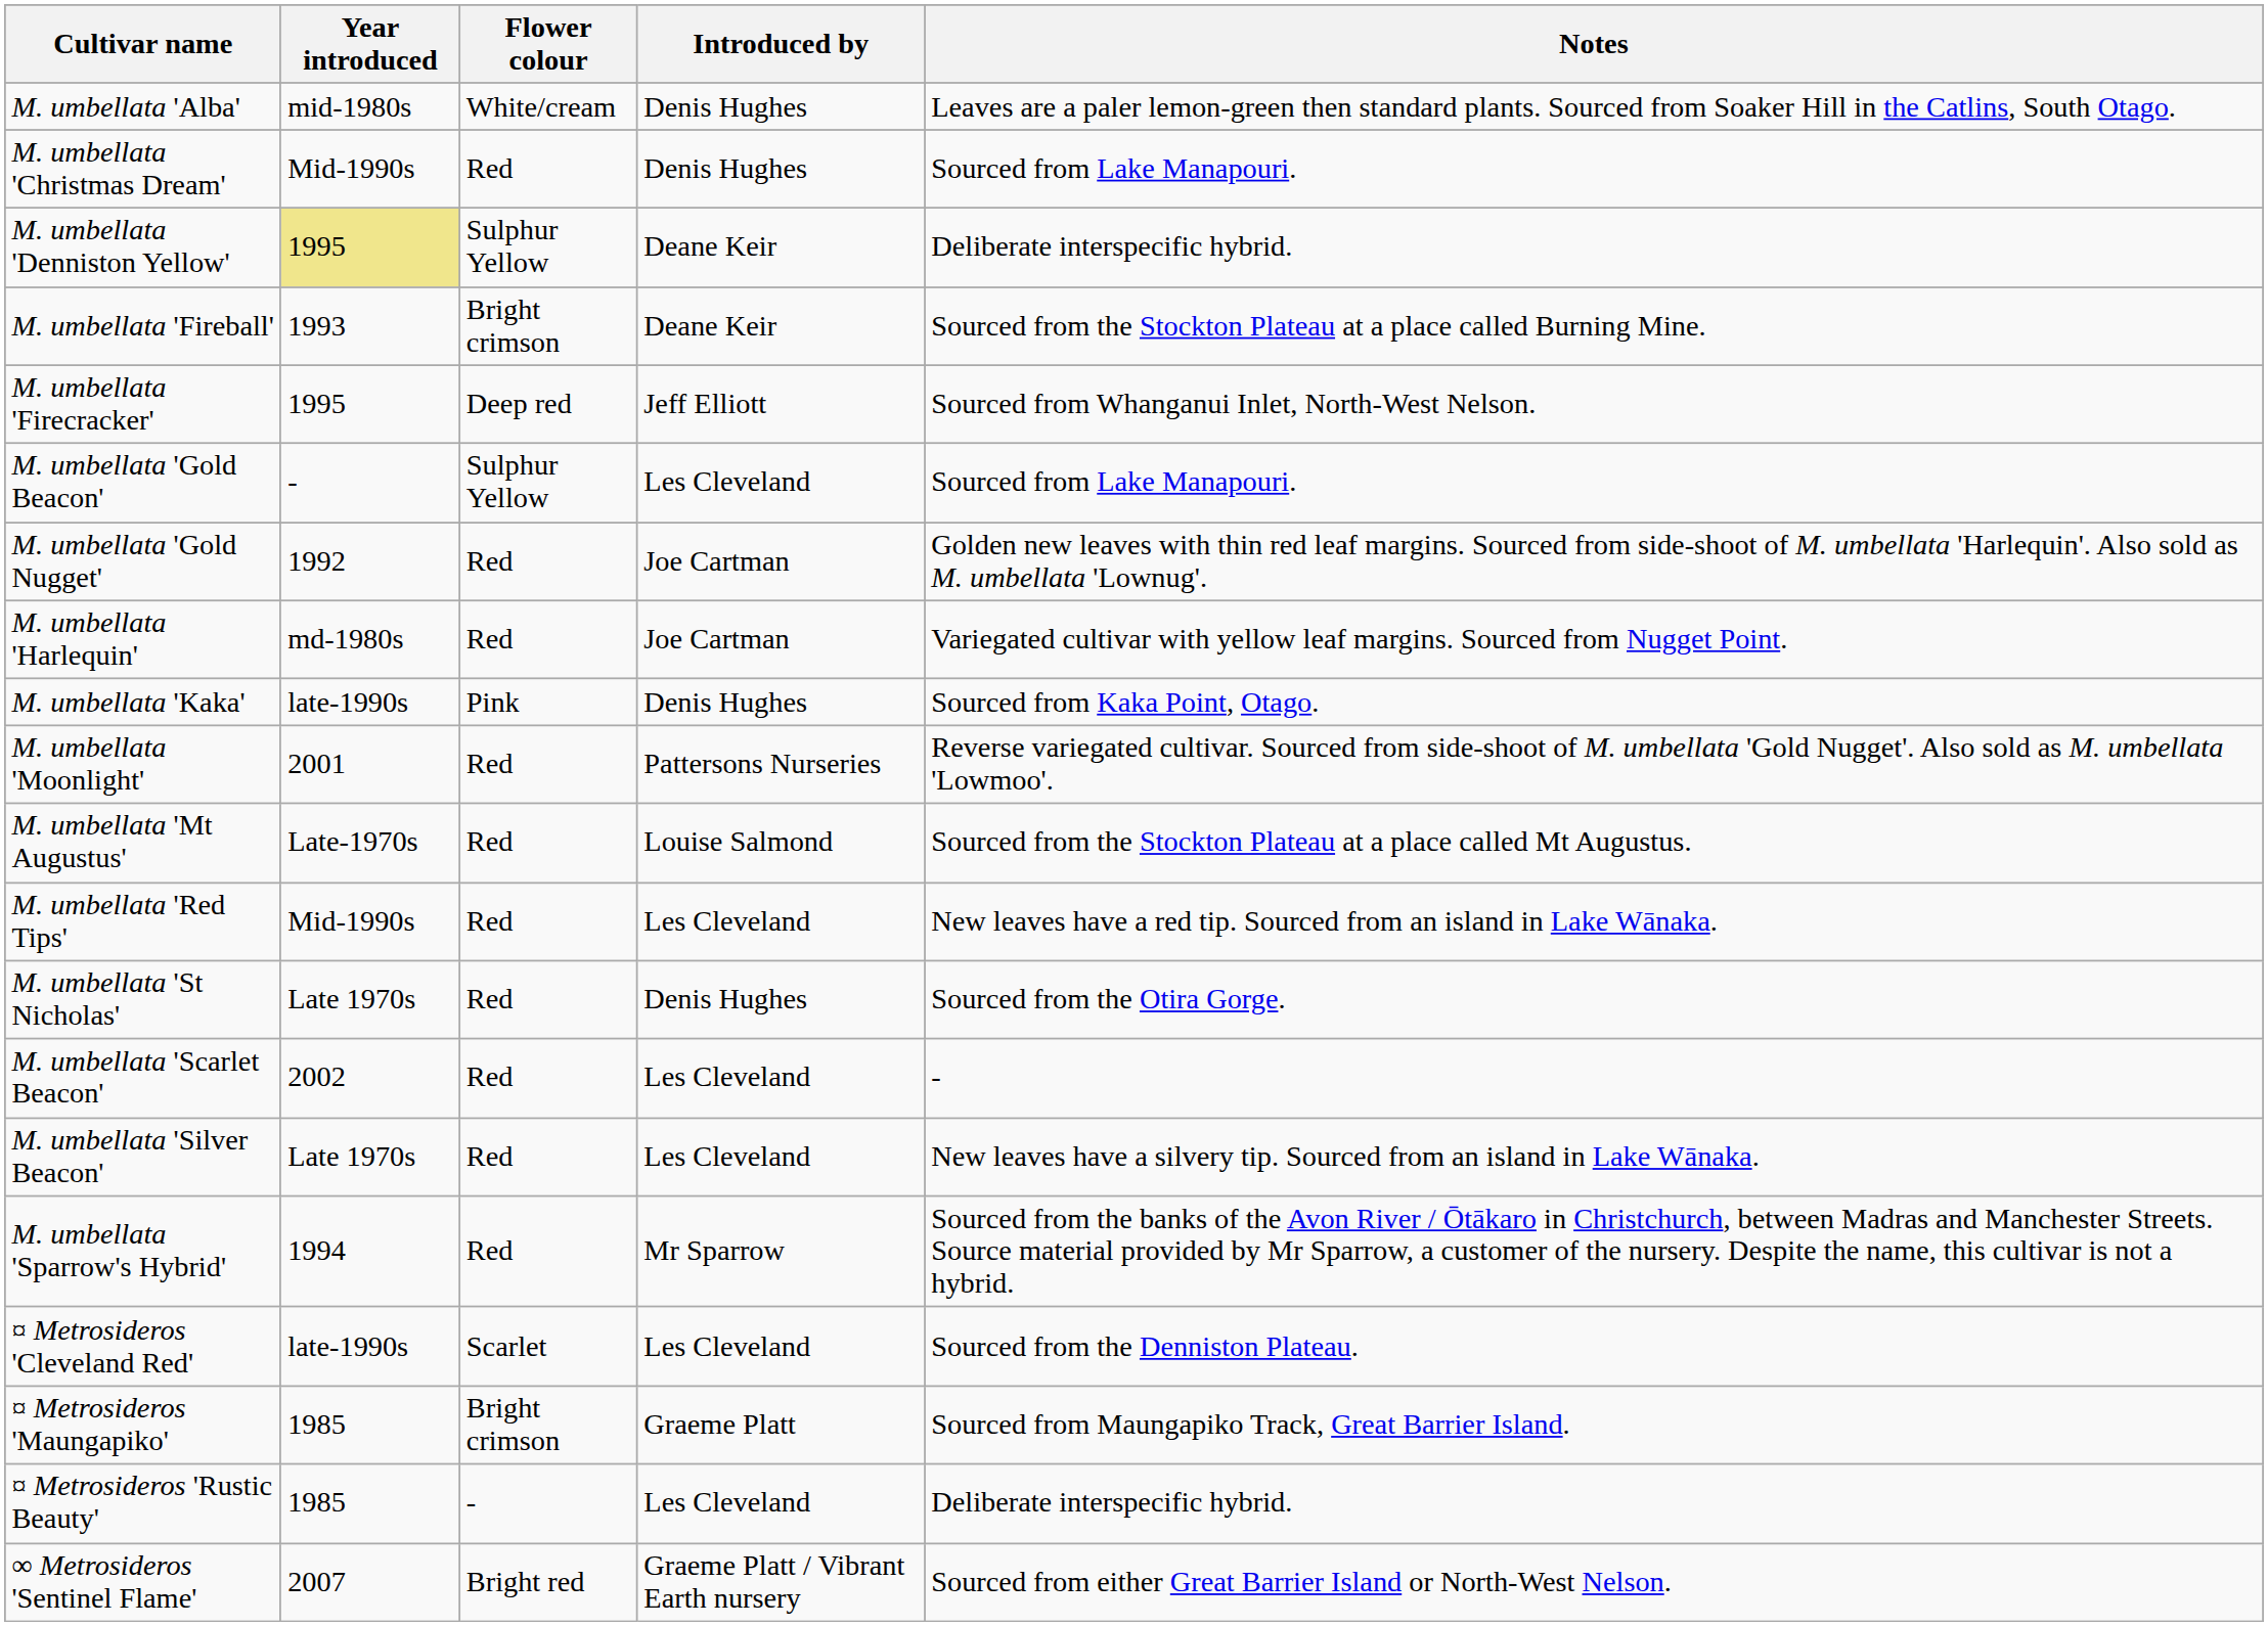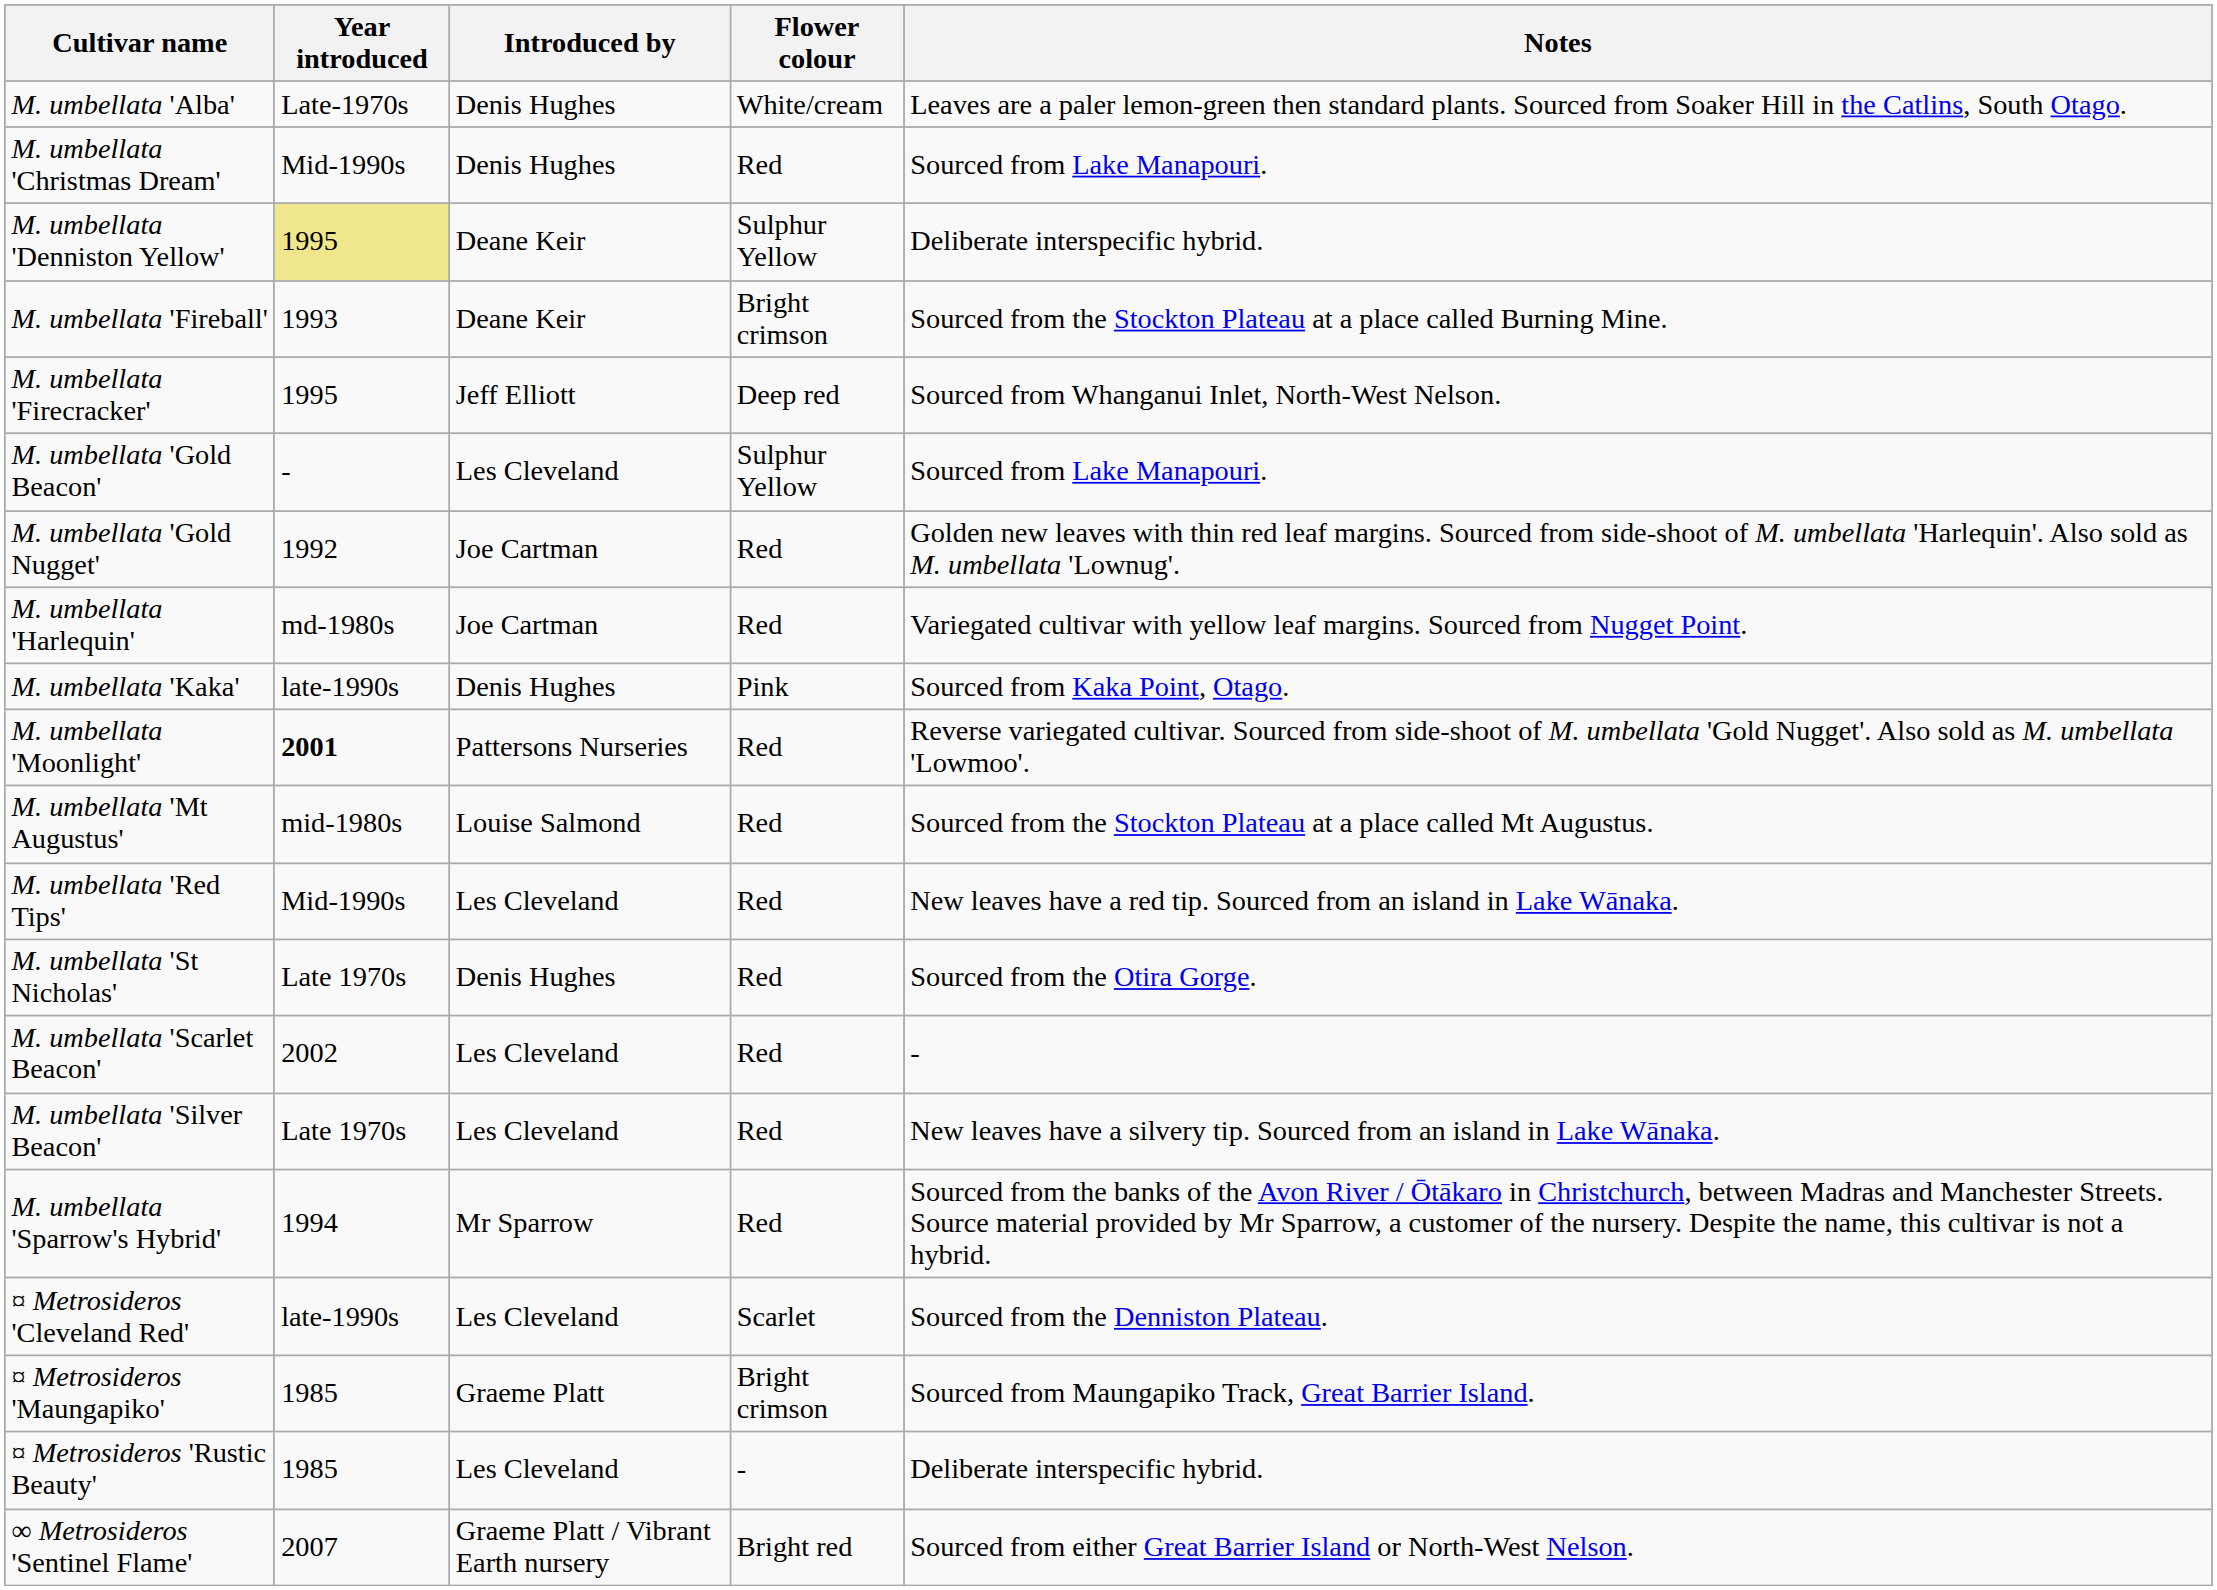 <table class="wikitable sortable">
 <tr>
 <th>Cultivar name</th>
 <th>Year introduced</th>
+<th>Introduced by</th>
 <th>Flower colour</th>
-<th>Introduced by</th>
 <th>Notes</th>
 </tr>
 <tr>
 <td><em>M. umbellata</em> 'Alba'</td>
-<td>mid-1980s</td>
+<td>Late-1970s</td>
+<td>Denis Hughes</td>
 <td>White/cream</td>
-<td>Denis Hughes</td>
 <td>Leaves are a paler lemon-green then standard plants. Sourced from Soaker Hill in <a href='#'>the Catlins</a>, South <a href='#'>Otago</a>.</td>
 </tr>
 <tr>
 <td><em>M. umbellata</em> 'Christmas Dream'</td>
 <td>Mid-1990s</td>
+<td>Denis Hughes</td>
 <td>Red</td>
-<td>Denis Hughes</td>
 <td>Sourced from <a href='#'>Lake Manapouri</a>.</td>
 </tr>
 <tr>
 <td><em>M. umbellata</em> 'Denniston Yellow'</td>
 <td style="background: khaki;">1995</td>
+<td>Deane Keir</td>
 <td>Sulphur Yellow</td>
-<td>Deane Keir</td>
 <td>Deliberate interspecific hybrid.</td>
 </tr>
 <tr>
 <td><em>M. umbellata</em> 'Fireball'</td>
 <td>1993</td>
+<td>Deane Keir</td>
 <td>Bright crimson</td>
-<td>Deane Keir</td>
 <td>Sourced from the <a href='#'>Stockton Plateau</a> at a place called Burning Mine.</td>
 </tr>
 <tr>
 <td><em>M. umbellata</em> 'Firecracker'</td>
 <td>1995</td>
+<td>Jeff Elliott</td>
 <td>Deep red</td>
-<td>Jeff Elliott</td>
 <td>Sourced from Whanganui Inlet, North-West Nelson.</td>
 </tr>
 <tr>
 <td><em>M. umbellata</em> 'Gold Beacon'</td>
 <td>-</td>
+<td>Les Cleveland</td>
 <td>Sulphur Yellow</td>
-<td>Les Cleveland</td>
 <td>Sourced from <a href='#'>Lake Manapouri</a>.</td>
 </tr>
 <tr>
 <td><em>M. umbellata</em> 'Gold Nugget'</td>
 <td>1992</td>
+<td>Joe Cartman</td>
 <td>Red</td>
-<td>Joe Cartman</td>
 <td>Golden new leaves with thin red leaf margins. Sourced from side-shoot of <em>M. umbellata</em> 'Harlequin'. Also sold as <em>M. umbellata</em> 'Lownug'.</td>
 </tr>
 <tr>
 <td><em>M. umbellata</em> 'Harlequin'</td>
 <td>md-1980s</td>
+<td>Joe Cartman</td>
 <td>Red</td>
-<td>Joe Cartman</td>
 <td>Variegated cultivar with yellow leaf margins. Sourced from <a href='#'>Nugget Point</a>.</td>
 </tr>
 <tr>
 <td><em>M. umbellata</em> 'Kaka'</td>
 <td>late-1990s</td>
+<td>Denis Hughes</td>
 <td>Pink</td>
-<td>Denis Hughes</td>
 <td>Sourced from <a href='#'>Kaka Point</a>, <a href='#'>Otago</a>.</td>
 </tr>
 <tr>
 <td><em>M. umbellata</em> 'Moonlight'</td>
-<td>2001</td>
+<td><strong>2001</strong></td>
+<td>Pattersons Nurseries</td>
 <td>Red</td>
-<td>Pattersons Nurseries</td>
 <td>Reverse variegated cultivar. Sourced from side-shoot of <em>M. umbellata</em> 'Gold Nugget'. Also sold as <em>M. umbellata</em> 'Lowmoo'.</td>
 </tr>
 <tr>
 <td><em>M. umbellata</em> 'Mt Augustus'</td>
-<td>Late-1970s</td>
+<td>mid-1980s</td>
+<td>Louise Salmond</td>
 <td>Red</td>
-<td>Louise Salmond</td>
 <td>Sourced from the <a href='#'>Stockton Plateau</a> at a place called Mt Augustus.</td>
 </tr>
 <tr>
 <td><em>M. umbellata</em> 'Red Tips'</td>
 <td>Mid-1990s</td>
+<td>Les Cleveland</td>
 <td>Red</td>
-<td>Les Cleveland</td>
 <td>New leaves have a red tip. Sourced from an island in <a href='#'>Lake Wānaka</a>.</td>
 </tr>
 <tr>
 <td><em>M. umbellata</em> 'St Nicholas'</td>
 <td>Late 1970s</td>
+<td>Denis Hughes</td>
 <td>Red</td>
-<td>Denis Hughes</td>
 <td>Sourced from the <a href='#'>Otira Gorge</a>.</td>
 </tr>
 <tr>
 <td><em>M. umbellata</em>  'Scarlet Beacon'</td>
 <td>2002</td>
+<td>Les Cleveland</td>
 <td>Red</td>
-<td>Les Cleveland</td>
 <td>-</td>
 </tr>
 <tr>
 <td><em>M. umbellata</em> 'Silver Beacon'</td>
 <td>Late 1970s</td>
+<td>Les Cleveland</td>
 <td>Red</td>
-<td>Les Cleveland</td>
 <td>New leaves have a silvery tip. Sourced from an island in <a href='#'>Lake Wānaka</a>.</td>
 </tr>
 <tr>
 <td><em>M. umbellata</em>  'Sparrow's Hybrid'</td>
 <td>1994</td>
+<td>Mr Sparrow</td>
 <td>Red</td>
-<td>Mr Sparrow</td>
 <td>Sourced from the banks of the <a href='#'>Avon River / Ōtākaro</a> in <a href='#'>Christchurch</a>, between Madras and Manchester Streets. Source material provided by Mr Sparrow, a customer of the nursery. Despite the name, this cultivar is not a hybrid.</td>
 </tr>
 <tr>
 <td>¤ <em>Metrosideros</em> 'Cleveland Red'</td>
 <td>late-1990s</td>
+<td>Les Cleveland</td>
 <td>Scarlet</td>
-<td>Les Cleveland</td>
 <td>Sourced from the <a href='#'>Denniston Plateau</a>.</td>
 </tr>
 <tr>
 <td>¤ <em>Metrosideros</em> 'Maungapiko'</td>
 <td>1985</td>
+<td>Graeme Platt</td>
 <td>Bright crimson</td>
-<td>Graeme Platt</td>
 <td>Sourced from Maungapiko Track, <a href='#'>Great Barrier Island</a>.</td>
 </tr>
 <tr>
 <td>¤ <em>Metrosideros</em> 'Rustic Beauty'</td>
 <td>1985</td>
+<td>Les Cleveland</td>
 <td>-</td>
-<td>Les Cleveland</td>
 <td>Deliberate interspecific hybrid.</td>
 </tr>
 <tr>
 <td>∞ <em>Metrosideros</em> 'Sentinel Flame'</td>
 <td>2007</td>
+<td>Graeme Platt /  Vibrant Earth nursery</td>
 <td>Bright red</td>
-<td>Graeme Platt /  Vibrant Earth nursery</td>
 <td>Sourced from either <a href='#'>Great Barrier Island</a> or North-West <a href='#'>Nelson</a>.</td>
 </tr>
 </table>
